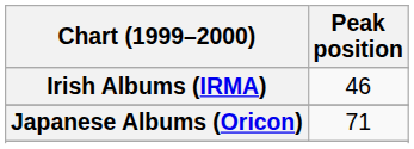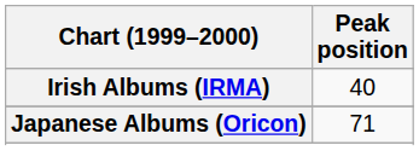 <table class="wikitable sortable plainrowheaders" style="text-align:center;">
 <tr>
 <th>Chart (1999–2000)</th>
 <th>Peak<br>position</th>
 </tr>
 <tr>
 </tr>
 <tr>
 </tr>
 <tr>
 </tr>
 <tr>
 </tr>
 <tr>
 </tr>
 <tr>
 </tr>
 <tr>
 <th scope="row">Irish Albums (<a href='#'>IRMA</a>)</th>
-<td>46</td>
+<td>40</td>
 </tr>
 <tr>
 </tr>
 <tr>
 <th scope="row">Japanese Albums (<a href='#'>Oricon</a>)</th>
 <td>71</td>
 </tr>
 <tr>
 </tr>
 <tr>
 </tr>
 <tr>
 </tr>
 </table>
